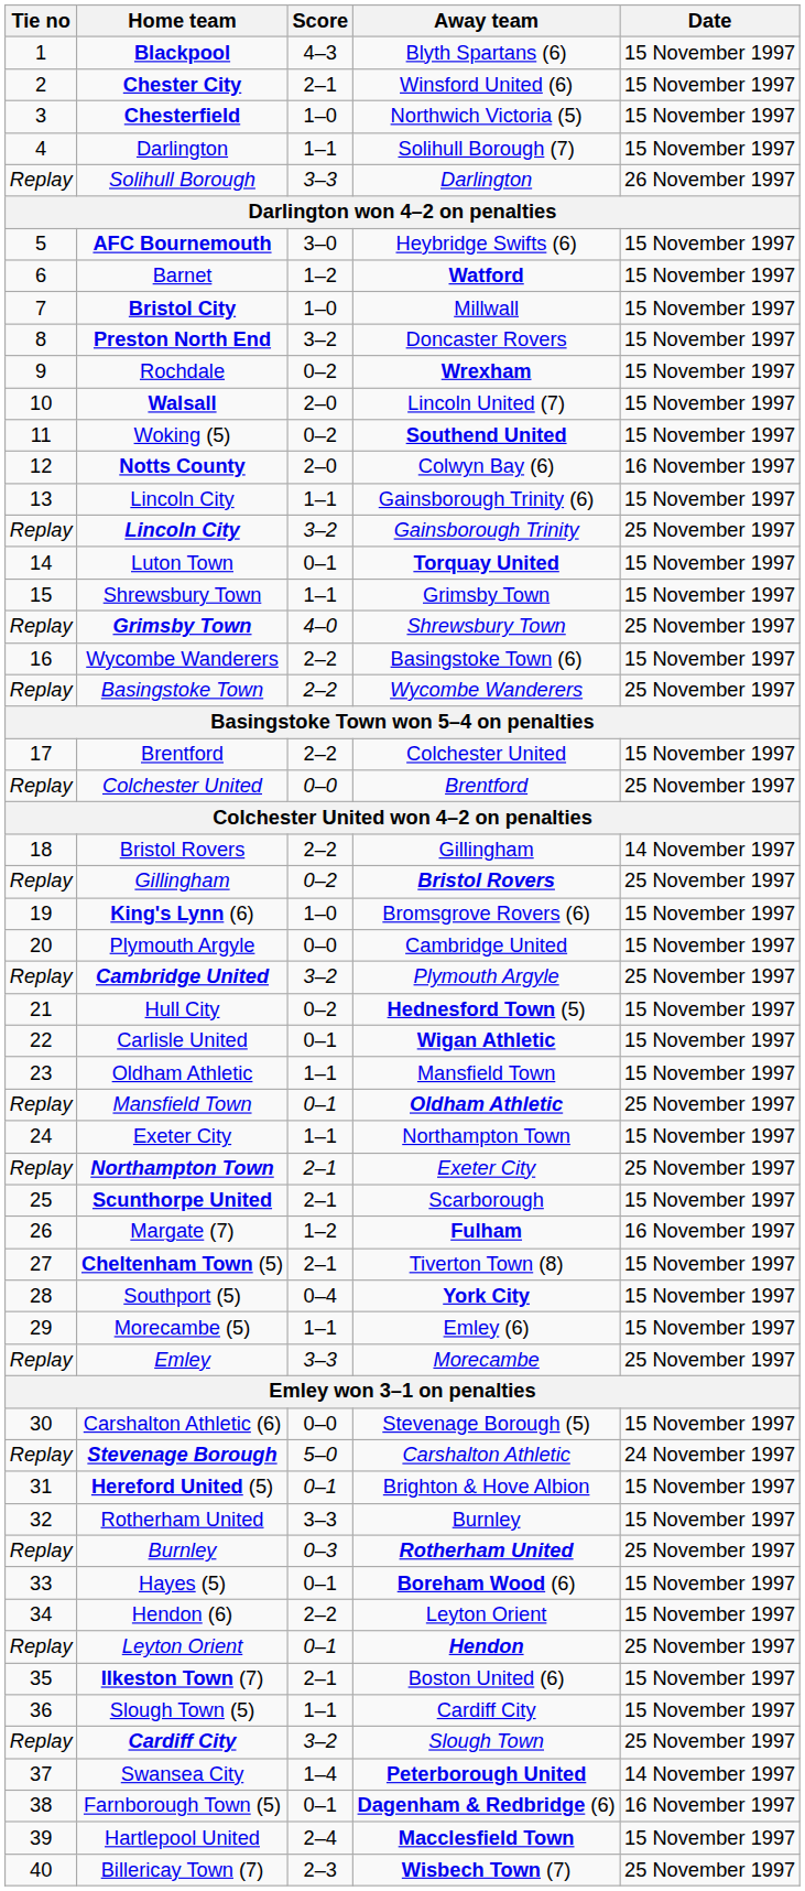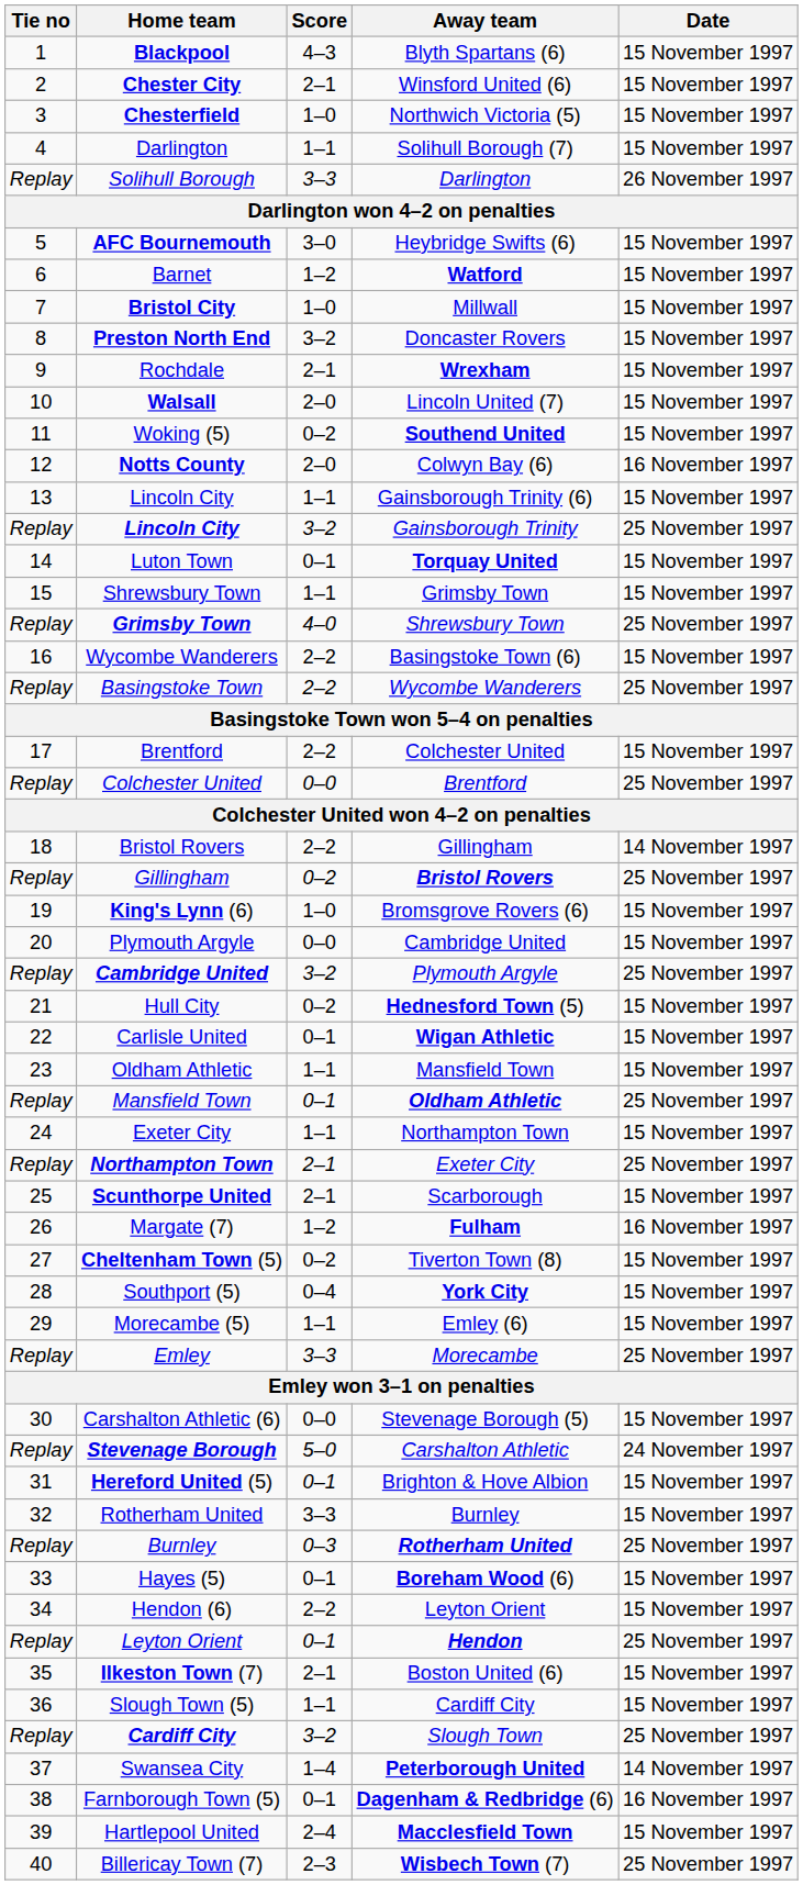 <table class="wikitable" style="text-align: center">
 <tr>
 <th>Tie no</th>
 <th>Home team</th>
 <th>Score</th>
 <th>Away team</th>
 <th>Date</th>
 </tr>
 <tr>
 <td>1</td>
 <td><strong><a href='#'>Blackpool</a></strong></td>
 <td>4–3</td>
 <td><a href='#'>Blyth Spartans</a> (6)</td>
 <td>15 November 1997</td>
 </tr>
 <tr>
 <td>2</td>
 <td><strong><a href='#'>Chester City</a></strong></td>
 <td>2–1</td>
 <td><a href='#'>Winsford United</a> (6)</td>
 <td>15 November 1997</td>
 </tr>
 <tr>
 <td>3</td>
 <td><strong><a href='#'>Chesterfield</a></strong></td>
 <td>1–0</td>
 <td><a href='#'>Northwich Victoria</a> (5)</td>
 <td>15 November 1997</td>
 </tr>
 <tr>
 <td>4</td>
 <td><a href='#'>Darlington</a></td>
 <td>1–1</td>
 <td><a href='#'>Solihull Borough</a> (7)</td>
 <td>15 November 1997</td>
 </tr>
 <tr>
 <td><em>Replay</em></td>
 <td><em><a href='#'>Solihull Borough</a></em></td>
 <td><em>3–3</em></td>
 <td><em><a href='#'>Darlington</a></em></td>
 <td>26 November 1997</td>
 </tr>
 <tr>
 <th colspan=5>Darlington won 4–2 on penalties</th>
 </tr>
 <tr>
 <td>5</td>
 <td><strong><a href='#'>AFC Bournemouth</a></strong></td>
 <td>3–0</td>
 <td><a href='#'>Heybridge Swifts</a> (6)</td>
 <td>15 November 1997</td>
 </tr>
 <tr>
 <td>6</td>
 <td><a href='#'>Barnet</a></td>
 <td>1–2</td>
 <td><strong><a href='#'>Watford</a></strong></td>
 <td>15 November 1997</td>
 </tr>
 <tr>
 <td>7</td>
 <td><strong><a href='#'>Bristol City</a></strong></td>
 <td>1–0</td>
 <td><a href='#'>Millwall</a></td>
 <td>15 November 1997</td>
 </tr>
 <tr>
 <td>8</td>
 <td><strong><a href='#'>Preston North End</a></strong></td>
 <td>3–2</td>
 <td><a href='#'>Doncaster Rovers</a></td>
 <td>15 November 1997</td>
 </tr>
 <tr>
 <td>9</td>
 <td><a href='#'>Rochdale</a></td>
-<td>0–2</td>
+<td>2–1</td>
 <td><strong><a href='#'>Wrexham</a></strong></td>
 <td>15 November 1997</td>
 </tr>
 <tr>
 <td>10</td>
 <td><strong><a href='#'>Walsall</a></strong></td>
 <td>2–0</td>
 <td><a href='#'>Lincoln United</a> (7)</td>
 <td>15 November 1997</td>
 </tr>
 <tr>
 <td>11</td>
 <td><a href='#'>Woking</a> (5)</td>
 <td>0–2</td>
 <td><strong><a href='#'>Southend United</a></strong></td>
 <td>15 November 1997</td>
 </tr>
 <tr>
 <td>12</td>
 <td><strong><a href='#'>Notts County</a></strong></td>
 <td>2–0</td>
 <td><a href='#'>Colwyn Bay</a> (6)</td>
 <td>16 November 1997</td>
 </tr>
 <tr>
 <td>13</td>
 <td><a href='#'>Lincoln City</a></td>
 <td>1–1</td>
 <td><a href='#'>Gainsborough Trinity</a> (6)</td>
 <td>15 November 1997</td>
 </tr>
 <tr>
 <td><em>Replay</em></td>
 <td><strong><em><a href='#'>Lincoln City</a></em></strong></td>
 <td><em>3–2</em></td>
 <td><em><a href='#'>Gainsborough Trinity</a></em></td>
 <td>25 November 1997</td>
 </tr>
 <tr>
 <td>14</td>
 <td><a href='#'>Luton Town</a></td>
 <td>0–1</td>
 <td><strong><a href='#'>Torquay United</a></strong></td>
 <td>15 November 1997</td>
 </tr>
 <tr>
 <td>15</td>
 <td><a href='#'>Shrewsbury Town</a></td>
 <td>1–1</td>
 <td><a href='#'>Grimsby Town</a></td>
 <td>15 November 1997</td>
 </tr>
 <tr>
 <td><em>Replay</em></td>
 <td><strong><em><a href='#'>Grimsby Town</a></em></strong></td>
 <td><em>4–0</em></td>
 <td><em><a href='#'>Shrewsbury Town</a></em></td>
 <td>25 November 1997</td>
 </tr>
 <tr>
 <td>16</td>
 <td><a href='#'>Wycombe Wanderers</a></td>
 <td>2–2</td>
 <td><a href='#'>Basingstoke Town</a> (6)</td>
 <td>15 November 1997</td>
 </tr>
 <tr>
 <td><em>Replay</em></td>
 <td><em><a href='#'>Basingstoke Town</a></em></td>
 <td><em>2–2</em></td>
 <td><em><a href='#'>Wycombe Wanderers</a></em></td>
 <td>25 November 1997</td>
 </tr>
 <tr>
 <th colspan=5>Basingstoke Town won 5–4 on penalties</th>
 </tr>
 <tr>
 <td>17</td>
 <td><a href='#'>Brentford</a></td>
 <td>2–2</td>
 <td><a href='#'>Colchester United</a></td>
 <td>15 November 1997</td>
 </tr>
 <tr>
 <td><em>Replay</em></td>
 <td><em><a href='#'>Colchester United</a></em></td>
 <td><em>0–0</em></td>
 <td><em><a href='#'>Brentford</a></em></td>
 <td>25 November 1997</td>
 </tr>
 <tr>
 <th colspan=5>Colchester United won 4–2 on penalties</th>
 </tr>
 <tr>
 <td>18</td>
 <td><a href='#'>Bristol Rovers</a></td>
 <td>2–2</td>
 <td><a href='#'>Gillingham</a></td>
 <td>14 November 1997</td>
 </tr>
 <tr>
 <td><em>Replay</em></td>
 <td><em><a href='#'>Gillingham</a></em></td>
 <td><em>0–2</em></td>
 <td><strong><em><a href='#'>Bristol Rovers</a></em></strong></td>
 <td>25 November 1997</td>
 </tr>
 <tr>
 <td>19</td>
 <td><strong><a href='#'>King's Lynn</a></strong> (6)</td>
 <td>1–0</td>
 <td><a href='#'>Bromsgrove Rovers</a> (6)</td>
 <td>15 November 1997</td>
 </tr>
 <tr>
 <td>20</td>
 <td><a href='#'>Plymouth Argyle</a></td>
 <td>0–0</td>
 <td><a href='#'>Cambridge United</a></td>
 <td>15 November 1997</td>
 </tr>
 <tr>
 <td><em>Replay</em></td>
 <td><strong><em><a href='#'>Cambridge United</a></em></strong></td>
 <td><em>3–2</em></td>
 <td><em><a href='#'>Plymouth Argyle</a></em></td>
 <td>25 November 1997</td>
 </tr>
 <tr>
 <td>21</td>
 <td><a href='#'>Hull City</a></td>
 <td>0–2</td>
 <td><strong><a href='#'>Hednesford Town</a></strong> (5)</td>
 <td>15 November 1997</td>
 </tr>
 <tr>
 <td>22</td>
 <td><a href='#'>Carlisle United</a></td>
 <td>0–1</td>
 <td><strong><a href='#'>Wigan Athletic</a></strong></td>
 <td>15 November 1997</td>
 </tr>
 <tr>
 <td>23</td>
 <td><a href='#'>Oldham Athletic</a></td>
 <td>1–1</td>
 <td><a href='#'>Mansfield Town</a></td>
 <td>15 November 1997</td>
 </tr>
 <tr>
 <td><em>Replay</em></td>
 <td><em><a href='#'>Mansfield Town</a></em></td>
 <td><em>0–1</em></td>
 <td><strong><em><a href='#'>Oldham Athletic</a></em></strong></td>
 <td>25 November 1997</td>
 </tr>
 <tr>
 <td>24</td>
 <td><a href='#'>Exeter City</a></td>
 <td>1–1</td>
 <td><a href='#'>Northampton Town</a></td>
 <td>15 November 1997</td>
 </tr>
 <tr>
 <td><em>Replay</em></td>
 <td><strong><em><a href='#'>Northampton Town</a></em></strong></td>
 <td><em>2–1</em></td>
 <td><em><a href='#'>Exeter City</a></em></td>
 <td>25 November 1997</td>
 </tr>
 <tr>
 <td>25</td>
 <td><strong><a href='#'>Scunthorpe United</a></strong></td>
 <td>2–1</td>
 <td><a href='#'>Scarborough</a></td>
 <td>15 November 1997</td>
 </tr>
 <tr>
 <td>26</td>
 <td><a href='#'>Margate</a> (7)</td>
 <td>1–2</td>
 <td><strong><a href='#'>Fulham</a></strong></td>
 <td>16 November 1997</td>
 </tr>
 <tr>
 <td>27</td>
 <td><strong><a href='#'>Cheltenham Town</a></strong> (5)</td>
-<td>2–1</td>
+<td>0–2</td>
 <td><a href='#'>Tiverton Town</a> (8)</td>
 <td>15 November 1997</td>
 </tr>
 <tr>
 <td>28</td>
 <td><a href='#'>Southport</a> (5)</td>
 <td>0–4</td>
 <td><strong><a href='#'>York City</a></strong></td>
 <td>15 November 1997</td>
 </tr>
 <tr>
 <td>29</td>
 <td><a href='#'>Morecambe</a> (5)</td>
 <td>1–1</td>
 <td><a href='#'>Emley</a> (6)</td>
 <td>15 November 1997</td>
 </tr>
 <tr>
 <td><em>Replay</em></td>
 <td><em><a href='#'>Emley</a></em></td>
 <td><em>3–3</em></td>
 <td><em><a href='#'>Morecambe</a></em></td>
 <td>25 November 1997</td>
 </tr>
 <tr>
 <th colspan=5>Emley won 3–1 on penalties</th>
 </tr>
 <tr>
 <td>30</td>
 <td><a href='#'>Carshalton Athletic</a> (6)</td>
 <td>0–0</td>
 <td><a href='#'>Stevenage Borough</a> (5)</td>
 <td>15 November 1997</td>
 </tr>
 <tr>
 <td><em>Replay</em></td>
 <td><strong><em><a href='#'>Stevenage Borough</a></em></strong></td>
 <td><em>5–0</em></td>
 <td><em><a href='#'>Carshalton Athletic</a></em></td>
 <td>24 November 1997</td>
 </tr>
 <tr>
 <td>31</td>
 <td><strong><a href='#'>Hereford United</a></strong> (5)</td>
 <td><em>0–1</em></td>
 <td><a href='#'>Brighton & Hove Albion</a></td>
 <td>15 November 1997</td>
 </tr>
 <tr>
 <td>32</td>
 <td><a href='#'>Rotherham United</a></td>
 <td>3–3</td>
 <td><a href='#'>Burnley</a></td>
 <td>15 November 1997</td>
 </tr>
 <tr>
 <td><em>Replay</em></td>
 <td><em><a href='#'>Burnley</a></em></td>
 <td><em>0–3</em></td>
 <td><strong><em><a href='#'>Rotherham United</a></em></strong></td>
 <td>25 November 1997</td>
 </tr>
 <tr>
 <td>33</td>
 <td><a href='#'>Hayes</a> (5)</td>
 <td>0–1</td>
 <td><strong><a href='#'>Boreham Wood</a></strong> (6)</td>
 <td>15 November 1997</td>
 </tr>
 <tr>
 <td>34</td>
 <td><a href='#'>Hendon</a> (6)</td>
 <td>2–2</td>
 <td><a href='#'>Leyton Orient</a></td>
 <td>15 November 1997</td>
 </tr>
 <tr>
 <td><em>Replay</em></td>
 <td><em><a href='#'>Leyton Orient</a></em></td>
 <td><em>0–1</em></td>
 <td><strong><em><a href='#'>Hendon</a></em></strong></td>
 <td>25 November 1997</td>
 </tr>
 <tr>
 <td>35</td>
 <td><strong><a href='#'>Ilkeston Town</a></strong> (7)</td>
 <td>2–1</td>
 <td><a href='#'>Boston United</a> (6)</td>
 <td>15 November 1997</td>
 </tr>
 <tr>
 <td>36</td>
 <td><a href='#'>Slough Town</a> (5)</td>
 <td>1–1</td>
 <td><a href='#'>Cardiff City</a></td>
 <td>15 November 1997</td>
 </tr>
 <tr>
 <td><em>Replay</em></td>
 <td><strong><em><a href='#'>Cardiff City</a></em></strong></td>
 <td><em>3–2</em></td>
 <td><em><a href='#'>Slough Town</a></em></td>
 <td>25 November 1997</td>
 </tr>
 <tr>
 <td>37</td>
 <td><a href='#'>Swansea City</a></td>
 <td>1–4</td>
 <td><strong><a href='#'>Peterborough United</a></strong></td>
 <td>14 November 1997</td>
 </tr>
 <tr>
 <td>38</td>
 <td><a href='#'>Farnborough Town</a> (5)</td>
 <td>0–1</td>
 <td><strong><a href='#'>Dagenham & Redbridge</a></strong> (6)</td>
 <td>16 November 1997</td>
 </tr>
 <tr>
 <td>39</td>
 <td><a href='#'>Hartlepool United</a></td>
 <td>2–4</td>
 <td><strong><a href='#'>Macclesfield Town</a></strong></td>
 <td>15 November 1997</td>
 </tr>
 <tr>
 <td>40</td>
 <td><a href='#'>Billericay Town</a> (7)</td>
 <td>2–3</td>
 <td><strong><a href='#'>Wisbech Town</a></strong> (7)</td>
 <td>25 November 1997</td>
 </tr>
 </table>
